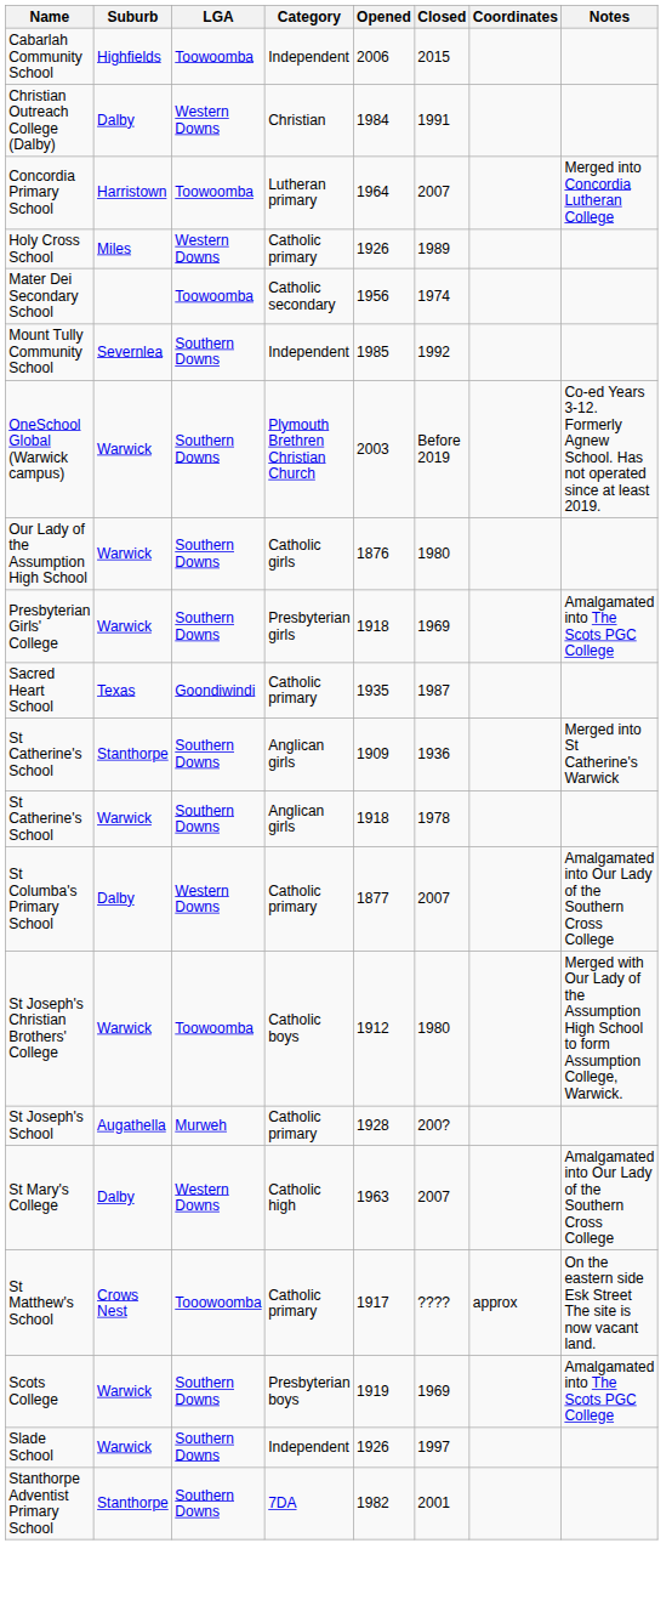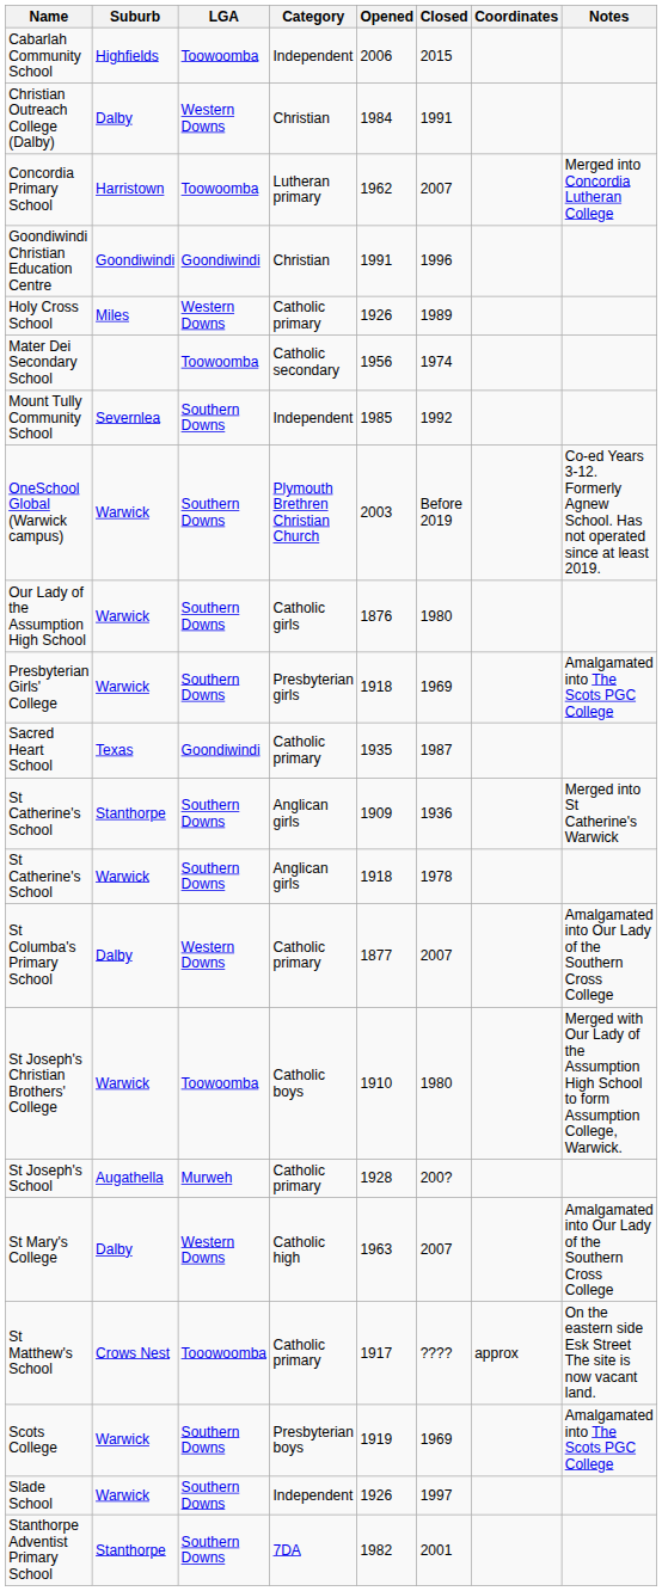 <table class="wikitable sortable">
 <tr>
 <th>Name</th>
 <th>Suburb</th>
 <th>LGA</th>
 <th>Category</th>
 <th>Opened</th>
 <th>Closed</th>
 <th>Coordinates</th>
 <th>Notes</th>
 </tr>
 <tr>
 <td>Cabarlah Community School</td>
 <td><a href='#'>Highfields</a></td>
 <td><a href='#'>Toowoomba</a></td>
 <td>Independent</td>
 <td>2006</td>
 <td>2015</td>
 <td></td>
 <td></td>
 </tr>
 <tr>
 <td>Christian Outreach College (Dalby)</td>
 <td><a href='#'>Dalby</a></td>
 <td><a href='#'>Western Downs</a></td>
 <td>Christian</td>
 <td>1984</td>
 <td>1991</td>
 <td></td>
 <td></td>
 </tr>
 <tr>
 <td>Concordia Primary School</td>
 <td><a href='#'>Harristown</a></td>
 <td><a href='#'>Toowoomba</a></td>
 <td>Lutheran primary</td>
-<td>1964</td>
+<td>1962</td>
 <td>2007</td>
 <td></td>
 <td>Merged into <a href='#'>Concordia Lutheran College</a></td>
+</tr>
+<tr>
+<td>Goondiwindi Christian Education Centre</td>
+<td><a href='#'>Goondiwindi</a></td>
+<td><a href='#'>Goondiwindi</a></td>
+<td>Christian</td>
+<td>1991</td>
+<td>1996</td>
+<td></td>
+<td></td>
 </tr>
 <tr>
 <td>Holy Cross School</td>
 <td><a href='#'>Miles</a></td>
 <td><a href='#'>Western Downs</a></td>
 <td>Catholic primary</td>
 <td>1926</td>
 <td>1989</td>
 <td></td>
 <td></td>
 </tr>
 <tr>
 <td>Mater Dei Secondary School</td>
 <td></td>
 <td><a href='#'>Toowoomba</a></td>
 <td>Catholic secondary</td>
 <td>1956</td>
 <td>1974</td>
 <td></td>
 <td></td>
 </tr>
 <tr>
 <td>Mount Tully Community School</td>
 <td><a href='#'>Severnlea</a></td>
 <td><a href='#'>Southern Downs</a></td>
 <td>Independent</td>
 <td>1985</td>
 <td>1992</td>
 <td></td>
 <td></td>
 </tr>
 <tr>
 <td><a href='#'>OneSchool Global</a> (Warwick campus)</td>
 <td><a href='#'>Warwick</a></td>
 <td><a href='#'>Southern Downs</a></td>
 <td><a href='#'>Plymouth Brethren Christian Church</a></td>
 <td>2003</td>
 <td>Before 2019</td>
 <td></td>
 <td>Co-ed Years 3-12. Formerly Agnew School. Has not operated since at least 2019.</td>
 </tr>
 <tr>
 <td>Our Lady of the Assumption High School</td>
 <td><a href='#'>Warwick</a></td>
 <td><a href='#'>Southern Downs</a></td>
 <td>Catholic girls</td>
 <td>1876</td>
 <td>1980</td>
 <td></td>
 <td></td>
 </tr>
 <tr>
 <td>Presbyterian Girls' College</td>
 <td><a href='#'>Warwick</a></td>
 <td><a href='#'>Southern Downs</a></td>
 <td>Presbyterian girls</td>
 <td>1918</td>
 <td>1969</td>
 <td></td>
 <td>Amalgamated into <a href='#'>The Scots PGC College</a></td>
 </tr>
 <tr>
 <td>Sacred Heart School</td>
 <td><a href='#'>Texas</a></td>
 <td><a href='#'>Goondiwindi</a></td>
 <td>Catholic primary</td>
 <td>1935</td>
 <td>1987</td>
 <td></td>
 <td></td>
 </tr>
 <tr>
 <td>St Catherine's School</td>
 <td><a href='#'>Stanthorpe</a></td>
 <td><a href='#'>Southern Downs</a></td>
 <td>Anglican girls</td>
 <td>1909</td>
 <td>1936</td>
 <td></td>
 <td>Merged into St Catherine's Warwick</td>
 </tr>
 <tr>
 <td>St Catherine's School</td>
 <td><a href='#'>Warwick</a></td>
 <td><a href='#'>Southern Downs</a></td>
 <td>Anglican girls</td>
 <td>1918</td>
 <td>1978</td>
 <td></td>
 <td></td>
 </tr>
 <tr>
 <td>St Columba's Primary School</td>
 <td><a href='#'>Dalby</a></td>
 <td><a href='#'>Western Downs</a></td>
 <td>Catholic primary</td>
 <td>1877</td>
 <td>2007</td>
 <td></td>
 <td>Amalgamated into Our Lady of the Southern Cross College</td>
 </tr>
 <tr>
 <td>St Joseph's Christian Brothers' College</td>
 <td><a href='#'>Warwick</a></td>
 <td><a href='#'>Toowoomba</a></td>
 <td>Catholic boys</td>
-<td>1912</td>
+<td>1910</td>
 <td>1980</td>
 <td></td>
 <td>Merged with Our Lady of the Assumption High School to form Assumption College, Warwick.</td>
 </tr>
 <tr>
 <td>St Joseph's School</td>
 <td><a href='#'>Augathella</a></td>
 <td><a href='#'>Murweh</a></td>
 <td>Catholic primary</td>
 <td>1928</td>
 <td>200?</td>
 <td></td>
 <td></td>
 </tr>
 <tr>
 <td>St Mary's College</td>
 <td><a href='#'>Dalby</a></td>
 <td><a href='#'>Western Downs</a></td>
 <td>Catholic high</td>
 <td>1963</td>
 <td>2007</td>
 <td></td>
 <td>Amalgamated into Our Lady of the Southern Cross College</td>
 </tr>
 <tr>
 <td>St Matthew's School</td>
 <td><a href='#'>Crows Nest</a></td>
 <td><a href='#'>Tooowoomba</a></td>
 <td>Catholic primary</td>
 <td>1917</td>
 <td>????</td>
 <td>approx<br></td>
 <td>On the eastern side Esk Street The site is now vacant land.</td>
 </tr>
 <tr>
 <td>Scots College</td>
 <td><a href='#'>Warwick</a></td>
 <td><a href='#'>Southern Downs</a></td>
 <td>Presbyterian boys</td>
 <td>1919</td>
 <td>1969</td>
 <td></td>
 <td>Amalgamated into <a href='#'>The Scots PGC College</a></td>
 </tr>
 <tr>
 <td>Slade School</td>
 <td><a href='#'>Warwick</a></td>
 <td><a href='#'>Southern Downs</a></td>
 <td>Independent</td>
 <td>1926</td>
 <td>1997</td>
 <td></td>
 <td></td>
 </tr>
 <tr>
 <td>Stanthorpe Adventist Primary School</td>
 <td><a href='#'>Stanthorpe</a></td>
 <td><a href='#'>Southern Downs</a></td>
 <td><a href='#'>7DA</a></td>
 <td>1982</td>
 <td>2001</td>
 <td></td>
 <td></td>
 </tr>
 </table>
